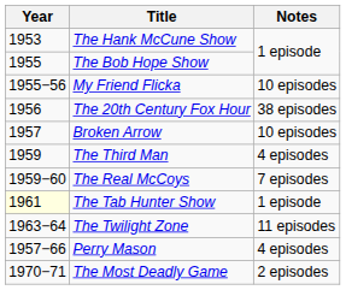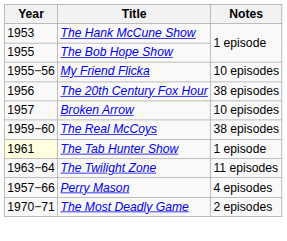 <table class="wikitable">
 <tr>
 <th>Year</th>
 <th>Title</th>
 <th>Notes</th>
 </tr>
 <tr>
 <td>1953</td>
 <td><em><a href='#'>The Hank McCune Show</a></em></td>
 <td rowspan=2>1 episode</td>
 </tr>
 <tr>
 <td>1955</td>
 <td><em><a href='#'>The Bob Hope Show</a></em></td>
 </tr>
 <tr>
 <td>1955−56</td>
 <td><em><a href='#'>My Friend Flicka</a></em></td>
 <td>10 episodes</td>
 </tr>
 <tr>
 <td>1956</td>
 <td><em><a href='#'>The 20th Century Fox Hour</a></em></td>
 <td>38 episodes</td>
 </tr>
 <tr>
 <td>1957</td>
 <td><em><a href='#'>Broken Arrow</a></em></td>
 <td>10 episodes</td>
 </tr>
 <tr>
-<td>1959</td>
-<td><em><a href='#'>The Third Man</a></em></td>
-<td>4 episodes</td>
-</tr>
-<tr>
 <td>1959−60</td>
 <td><em><a href='#'>The Real McCoys</a></em></td>
-<td>7 episodes</td>
+<td>38 episodes</td>
 </tr>
 <tr>
 <td style="background: lightyellow;">1961</td>
 <td><em><a href='#'>The Tab Hunter Show</a></em></td>
 <td>1 episode</td>
 </tr>
 <tr>
 <td>1963−64</td>
 <td><em><a href='#'>The Twilight Zone</a></em></td>
 <td>11 episodes</td>
 </tr>
 <tr>
 <td>1957−66</td>
 <td><em><a href='#'>Perry Mason</a></em></td>
 <td>4 episodes</td>
 </tr>
 <tr>
 <td>1970−71</td>
 <td><em><a href='#'>The Most Deadly Game</a></em></td>
 <td>2 episodes</td>
 </tr>
 </table>
